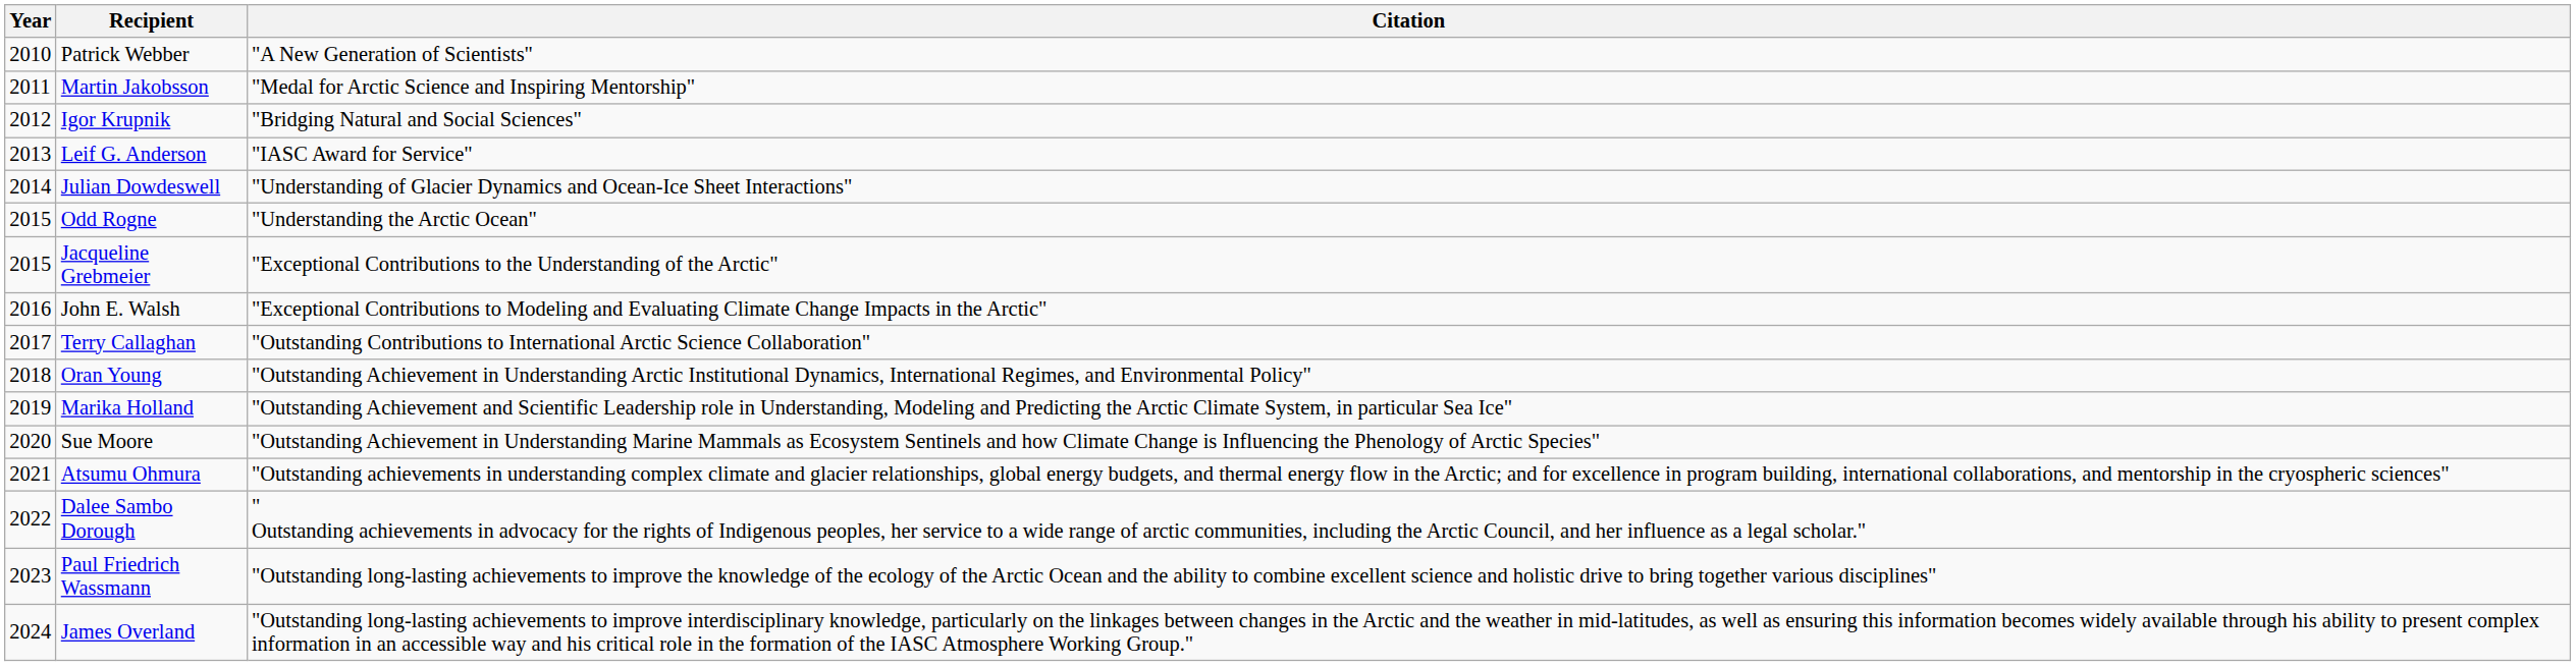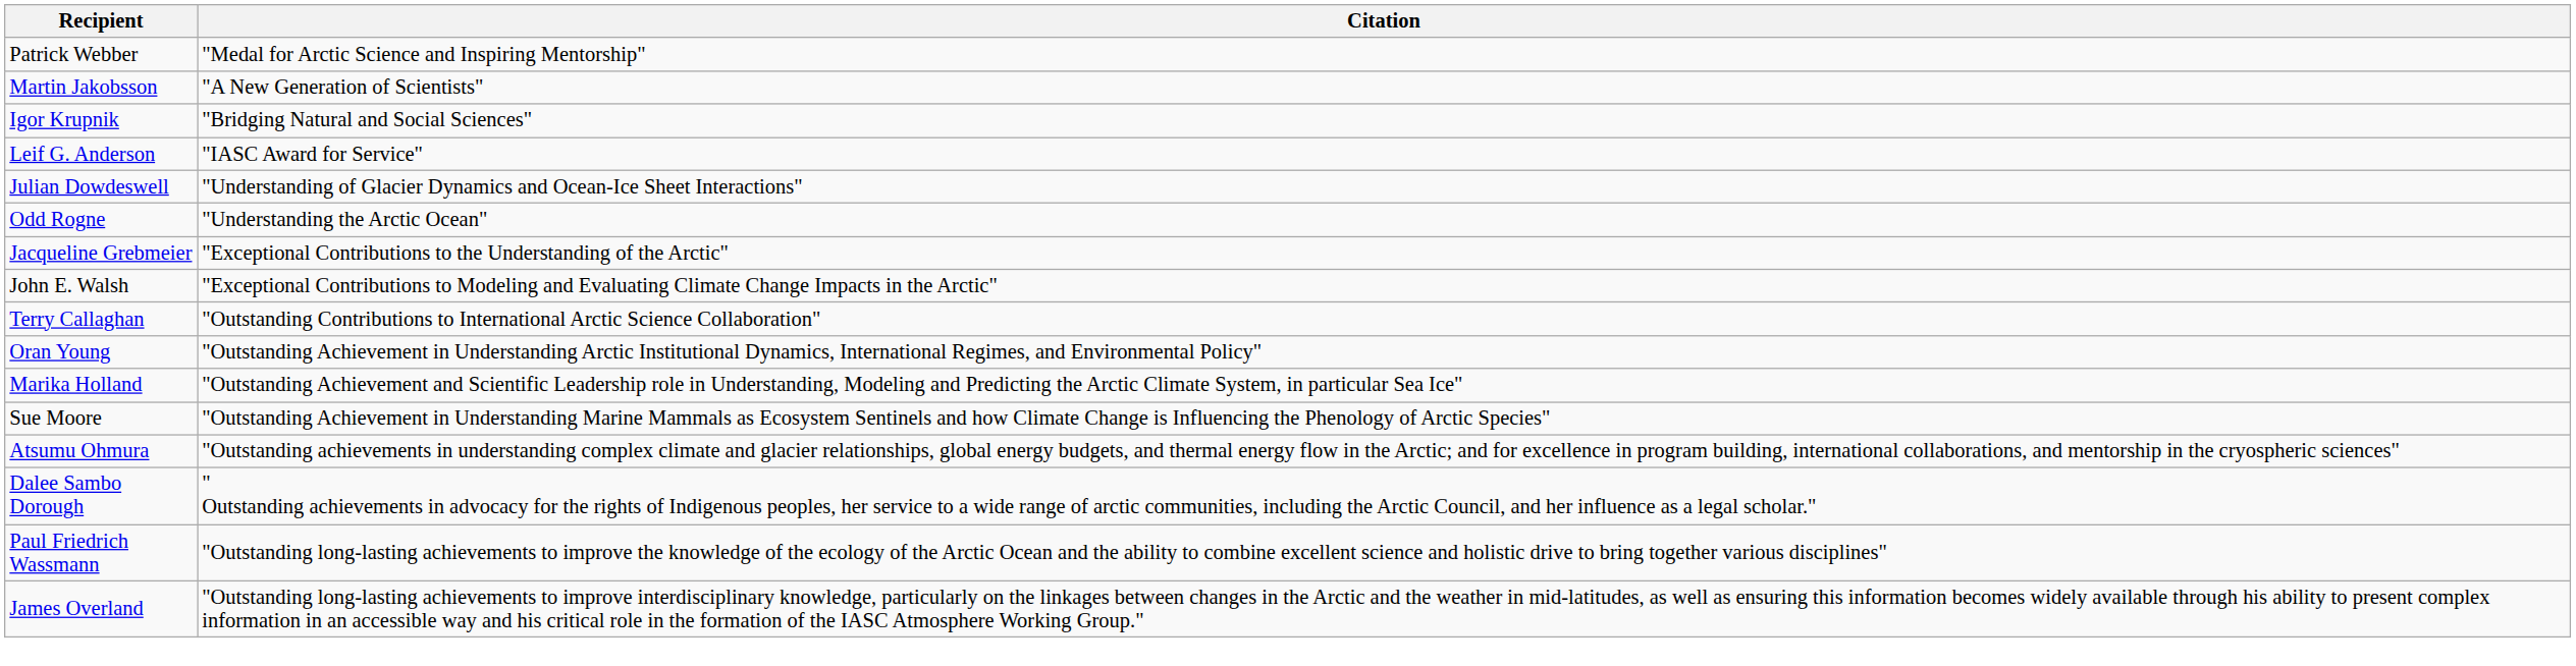 <table class="wikitable" border="1">
 <tr>
-<th>Year</th>
 <th>Recipient</th>
 <th>Citation</th>
 </tr>
 <tr>
-<td>2010</td>
 <td>Patrick Webber</td>
+<td>"Medal for Arctic Science and Inspiring Mentorship"</td>
+</tr>
+<tr>
+<td><a href='#'>Martin Jakobsson</a></td>
 <td>"A New Generation of Scientists"</td>
 </tr>
 <tr>
-<td>2011</td>
-<td><a href='#'>Martin Jakobsson</a></td>
-<td>"Medal for Arctic Science and Inspiring Mentorship"</td>
-</tr>
-<tr>
-<td>2012</td>
 <td><a href='#'>Igor Krupnik</a></td>
 <td>"Bridging Natural and Social Sciences"</td>
 </tr>
 <tr>
-<td>2013</td>
 <td><a href='#'>Leif G. Anderson</a></td>
 <td>"IASC Award for Service"</td>
 </tr>
 <tr>
-<td>2014</td>
 <td><a href='#'>Julian Dowdeswell</a></td>
 <td>"Understanding of Glacier Dynamics and Ocean-Ice Sheet Interactions"</td>
 </tr>
 <tr>
-<td>2015</td>
 <td><a href='#'>Odd Rogne</a></td>
 <td>"Understanding the Arctic Ocean"</td>
 </tr>
 <tr>
-<td>2015</td>
 <td><a href='#'>Jacqueline Grebmeier</a></td>
 <td>"Exceptional Contributions to the Understanding of the Arctic"</td>
 </tr>
 <tr>
-<td>2016</td>
 <td>John E. Walsh</td>
 <td>"Exceptional Contributions to Modeling and Evaluating Climate Change Impacts in the Arctic"</td>
 </tr>
 <tr>
-<td>2017</td>
 <td><a href='#'>Terry Callaghan</a></td>
 <td>"Outstanding Contributions to International Arctic Science Collaboration"</td>
 </tr>
 <tr>
-<td>2018</td>
 <td><a href='#'>Oran Young</a></td>
 <td>"Outstanding Achievement in Understanding Arctic Institutional Dynamics, International Regimes, and Environmental Policy"</td>
 </tr>
 <tr>
-<td>2019</td>
 <td><a href='#'>Marika Holland</a></td>
 <td>"Outstanding Achievement and Scientific Leadership role in Understanding, Modeling and Predicting the Arctic Climate System, in particular Sea Ice"</td>
 </tr>
 <tr>
-<td>2020</td>
 <td>Sue Moore</td>
 <td>"Outstanding Achievement in Understanding Marine Mammals as Ecosystem Sentinels and how Climate Change is Influencing the Phenology of Arctic Species"</td>
 </tr>
 <tr>
-<td>2021</td>
 <td><a href='#'>Atsumu Ohmura</a></td>
 <td>"Outstanding achievements in understanding complex climate and glacier relationships, global energy budgets, and thermal energy flow in the Arctic; and for excellence in program building, international collaborations, and mentorship in the cryospheric sciences"</td>
 </tr>
 <tr>
-<td>2022</td>
 <td><a href='#'>Dalee Sambo Dorough</a></td>
 <td>"<br>Outstanding achievements in advocacy for the rights of Indigenous peoples, her service to a wide range of arctic communities, including the Arctic Council, and her influence as a legal scholar."</td>
 </tr>
 <tr>
-<td>2023</td>
 <td><a href='#'>Paul Friedrich Wassmann</a></td>
 <td>"Outstanding long-lasting achievements to improve the knowledge of the ecology of the Arctic Ocean and the ability to combine excellent science and holistic drive to bring together various disciplines"</td>
 </tr>
 <tr>
-<td>2024</td>
 <td><a href='#'>James Overland</a></td>
 <td>"Outstanding long-lasting achievements to improve interdisciplinary knowledge, particularly on the linkages between changes in the Arctic and the weather in mid-latitudes, as well as ensuring this information becomes widely available through his ability to present complex information in an accessible way and his critical role in the formation of the IASC Atmosphere Working Group."</td>
 </tr>
 </table>
